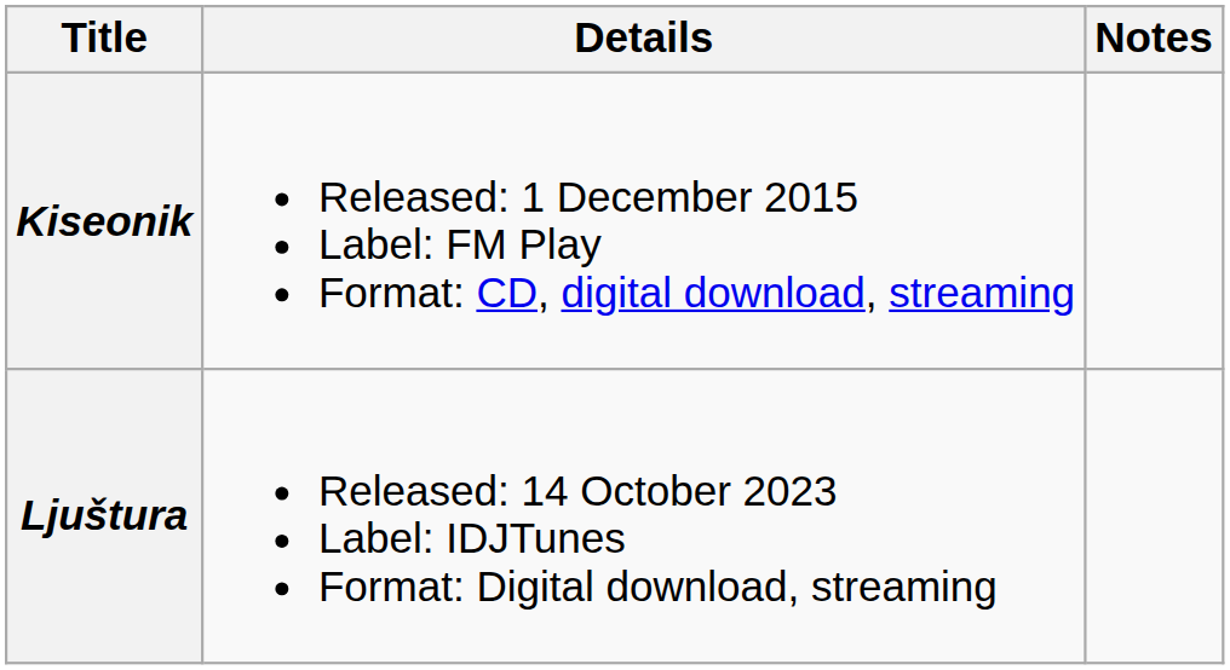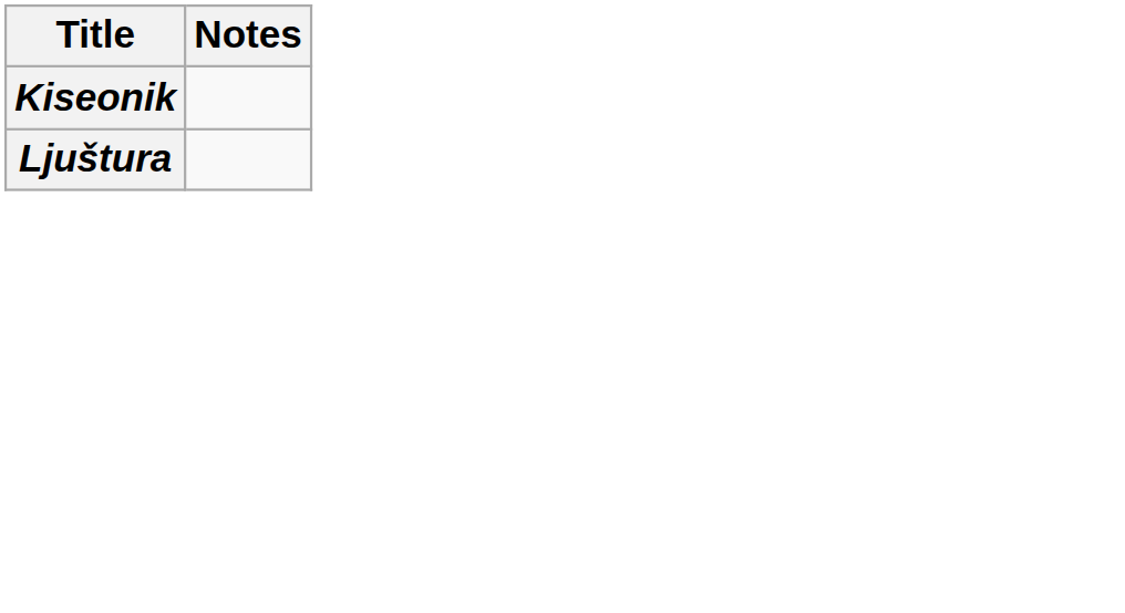 <table class="wikitable plainrowheaders" style="text-align:center;">
 <tr>
 <th scope="col" rowspan="1">Title</th>
-<th scope="col" rowspan="1">Details</th>
 <th scope="col" rowspan="1">Notes</th>
 </tr>
 <tr>
 <th scope="row"><em>Kiseonik</em><br></th>
-<td align="left"><br><ul><li>Released: 1 December 2015</li><li>Label: FM Play</li><li>Format: <a href='#'>CD</a>, <a href='#'>digital download</a>, <a href='#'>streaming</a></li></ul></td>
 <td></td>
 </tr>
 <tr>
 <th scope="row"><em>Ljuštura</em></th>
-<td align="left"><br><ul><li>Released: 14 October 2023</li><li>Label: IDJTunes</li><li>Format: Digital download, streaming</li></ul></td>
 <td></td>
 </tr>
 </table>
